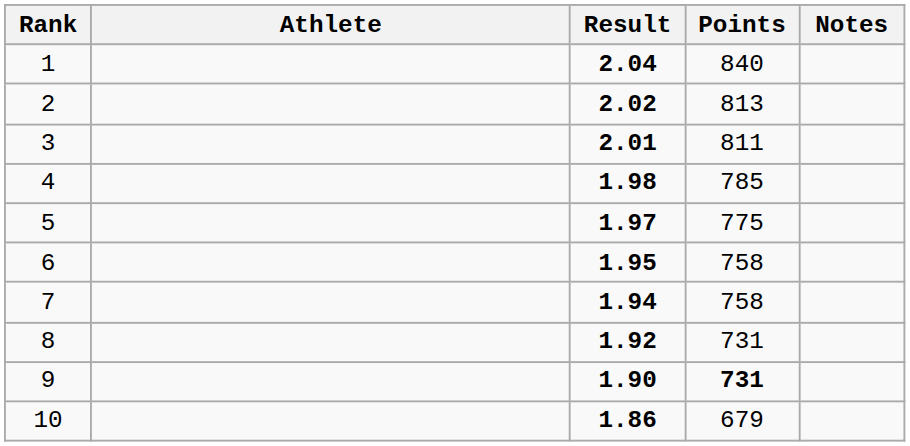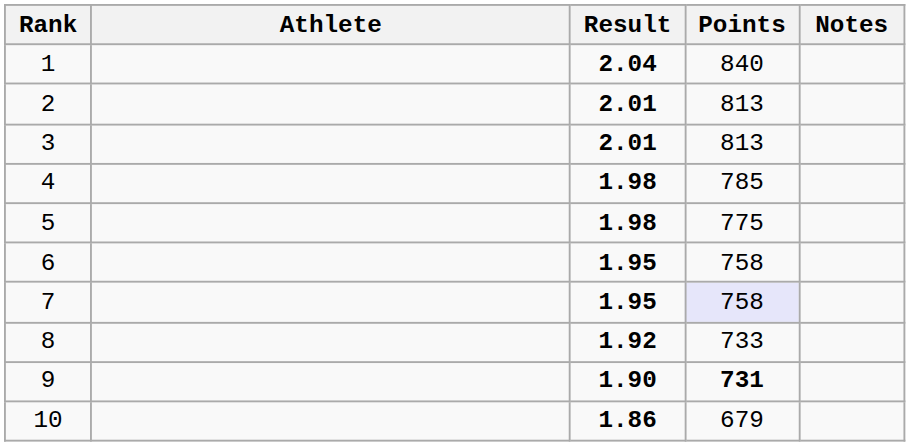 <table class="wikitable" style="text-align:center">
 <tr>
 <th width=40>Rank</th>
 <th width=250>Athlete</th>
 <th width=55>Result</th>
 <th width=55>Points</th>
 <th width=50>Notes</th>
 </tr>
 <tr>
 <td>1</td>
 <td align=left></td>
 <td><strong>2.04</strong></td>
 <td>840</td>
 <td></td>
 </tr>
 <tr>
 <td>2</td>
 <td align=left></td>
-<td><strong>2.02</strong></td>
+<td><strong>2.01</strong></td>
 <td>813</td>
 <td></td>
 </tr>
 <tr>
 <td>3</td>
 <td align=left></td>
 <td><strong>2.01</strong></td>
-<td>811</td>
+<td>813</td>
 <td></td>
 </tr>
 <tr>
 <td>4</td>
 <td align=left></td>
 <td><strong>1.98</strong></td>
 <td>785</td>
 <td></td>
 </tr>
 <tr>
 <td>5</td>
 <td align=left></td>
-<td><strong>1.97</strong></td>
+<td><strong>1.98</strong></td>
 <td>775</td>
 <td></td>
 </tr>
 <tr>
 <td>6</td>
 <td align=left></td>
 <td><strong>1.95</strong></td>
 <td>758</td>
 <td></td>
 </tr>
 <tr>
 <td>7</td>
 <td align=left></td>
-<td><strong>1.94</strong></td>
-<td>758</td>
+<td><strong>1.95</strong></td>
+<td style="background: lavender;">758</td>
 <td></td>
 </tr>
 <tr>
 <td>8</td>
 <td align=left></td>
 <td><strong>1.92</strong></td>
-<td>731</td>
+<td>733</td>
 <td></td>
 </tr>
 <tr>
 <td>9</td>
 <td align=left></td>
 <td><strong>1.90</strong></td>
 <td><strong>731</strong></td>
 <td></td>
 </tr>
 <tr>
 <td>10</td>
 <td align=left></td>
 <td><strong>1.86</strong></td>
 <td>679</td>
 <td></td>
 </tr>
 </table>
